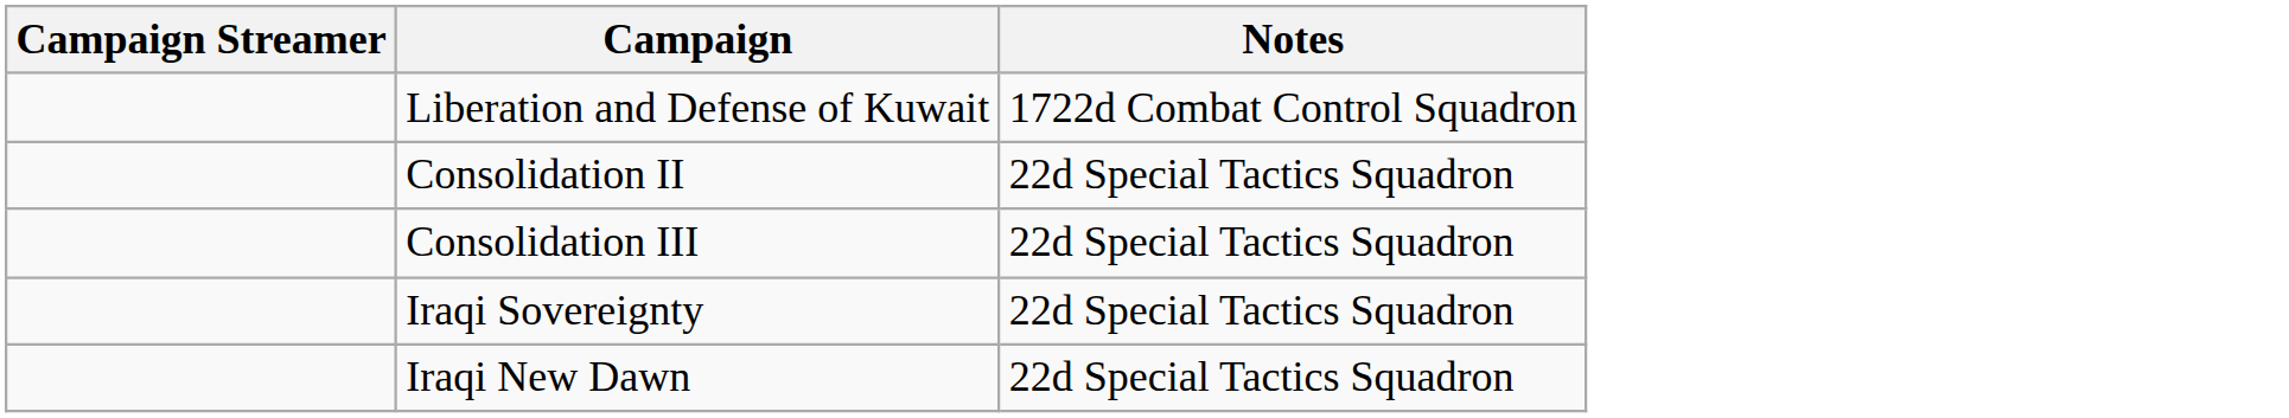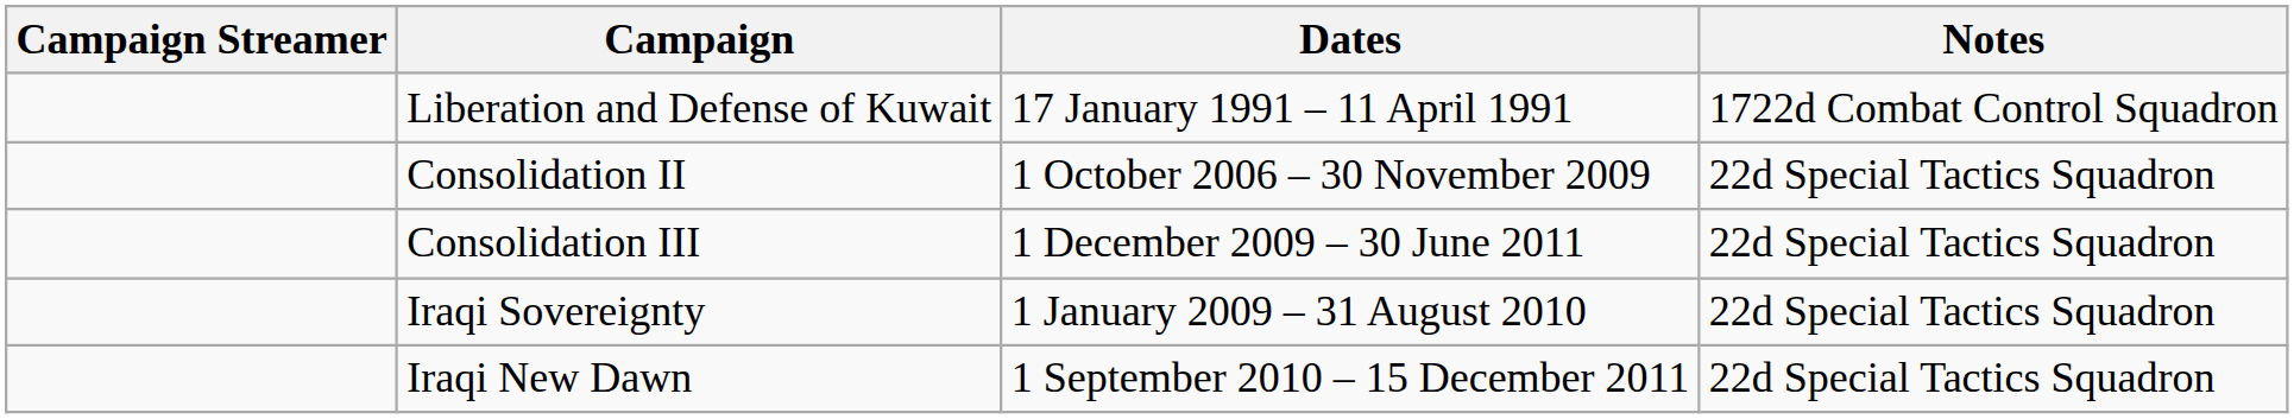 <table class="wikitable">
 <tr>
 <th>Campaign Streamer</th>
 <th>Campaign</th>
+<th>Dates</th>
 <th>Notes</th>
 </tr>
 <tr>
 <td></td>
 <td>Liberation and Defense of Kuwait</td>
+<td>17 January 1991 – 11 April 1991</td>
 <td>1722d Combat Control Squadron</td>
 </tr>
 <tr>
 <td></td>
 <td>Consolidation II</td>
+<td>1 October 2006 – 30 November 2009</td>
 <td>22d Special Tactics Squadron</td>
 </tr>
 <tr>
 <td></td>
 <td>Consolidation III</td>
+<td>1 December 2009 – 30 June 2011</td>
 <td>22d Special Tactics Squadron</td>
 </tr>
 <tr>
 <td></td>
 <td>Iraqi Sovereignty</td>
+<td>1 January 2009 – 31 August 2010</td>
 <td>22d Special Tactics Squadron</td>
 </tr>
 <tr>
 <td></td>
 <td>Iraqi New Dawn</td>
+<td>1 September 2010 – 15 December 2011</td>
 <td>22d Special Tactics Squadron</td>
 </tr>
 </table>
